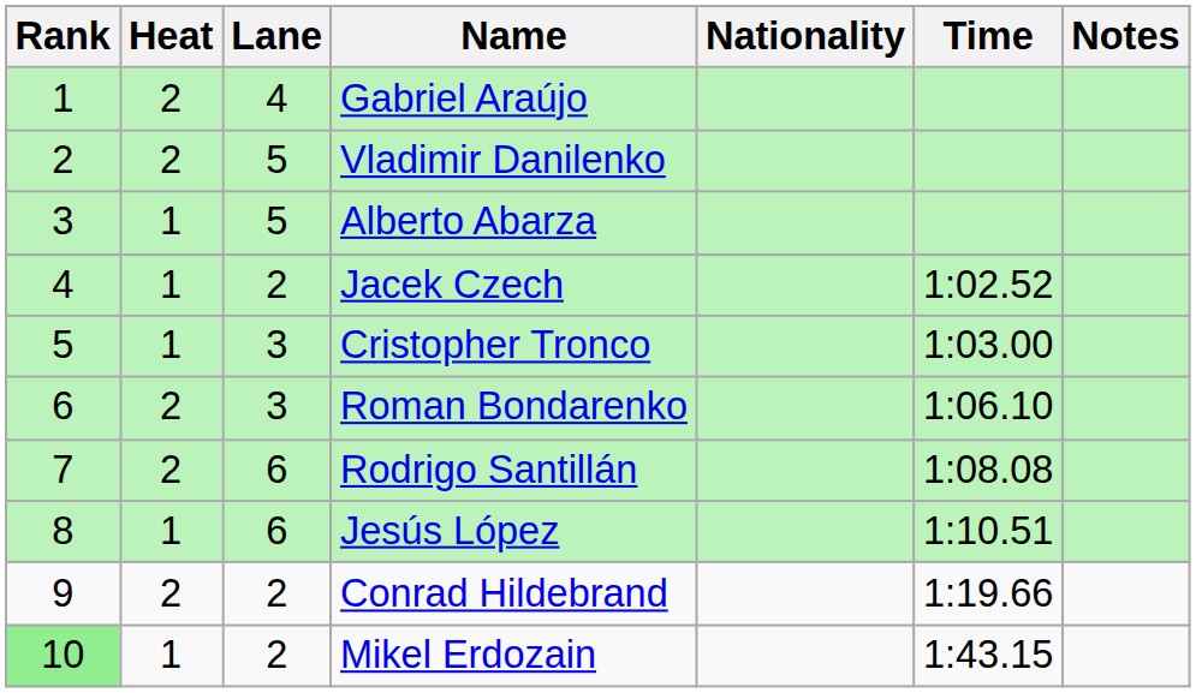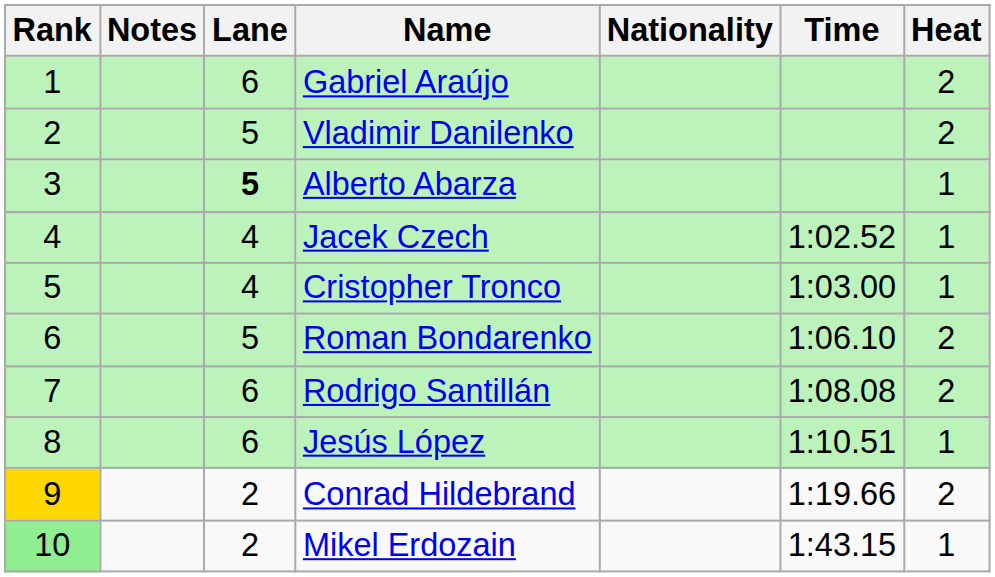 <table class="wikitable sortable" style="text-align:center">
 <tr>
 <th>Rank</th>
-<th>Heat</th>
+<th>Notes</th>
 <th>Lane</th>
 <th>Name</th>
 <th>Nationality</th>
 <th>Time</th>
-<th>Notes</th>
+<th>Heat</th>
 </tr>
 <tr bgcolor=bbf3bb>
 <td>1</td>
-<td>2</td>
-<td>4</td>
+<td></td>
+<td>6</td>
 <td align=left><a href='#'>Gabriel Araújo</a></td>
 <td align=left></td>
 <td></td>
-<td></td>
+<td>2</td>
 </tr>
 <tr bgcolor=bbf3bb>
 <td>2</td>
-<td>2</td>
+<td></td>
 <td>5</td>
 <td align=left><a href='#'>Vladimir Danilenko</a></td>
 <td align=left></td>
 <td></td>
-<td></td>
+<td>2</td>
 </tr>
 <tr bgcolor=bbf3bb>
 <td>3</td>
-<td>1</td>
-<td>5</td>
+<td></td>
+<td><strong>5</strong></td>
 <td align=left><a href='#'>Alberto Abarza</a></td>
 <td align=left></td>
 <td></td>
-<td></td>
+<td>1</td>
 </tr>
 <tr bgcolor=bbf3bb>
 <td>4</td>
-<td>1</td>
-<td>2</td>
+<td></td>
+<td>4</td>
 <td align=left><a href='#'>Jacek Czech</a></td>
 <td align=left></td>
 <td>1:02.52</td>
-<td></td>
+<td>1</td>
 </tr>
 <tr bgcolor=bbf3bb>
 <td>5</td>
-<td>1</td>
-<td>3</td>
+<td></td>
+<td>4</td>
 <td align=left><a href='#'>Cristopher Tronco</a></td>
 <td align=left></td>
 <td>1:03.00</td>
-<td></td>
+<td>1</td>
 </tr>
 <tr bgcolor=bbf3bb>
 <td>6</td>
-<td>2</td>
-<td>3</td>
+<td></td>
+<td>5</td>
 <td align=left><a href='#'>Roman Bondarenko</a></td>
 <td align=left></td>
 <td>1:06.10</td>
-<td></td>
+<td>2</td>
 </tr>
 <tr bgcolor=bbf3bb>
 <td>7</td>
-<td>2</td>
+<td></td>
 <td>6</td>
 <td align=left><a href='#'>Rodrigo Santillán</a></td>
 <td align=left></td>
 <td>1:08.08</td>
-<td></td>
+<td>2</td>
 </tr>
 <tr bgcolor=bbf3bb>
 <td>8</td>
-<td>1</td>
+<td></td>
 <td>6</td>
 <td align=left><a href='#'>Jesús López</a></td>
 <td align=left></td>
 <td>1:10.51</td>
-<td></td>
+<td>1</td>
 </tr>
 <tr>
-<td>9</td>
-<td>2</td>
+<td style="background: gold;">9</td>
+<td></td>
 <td>2</td>
 <td align=left><a href='#'>Conrad Hildebrand</a></td>
 <td align=left></td>
 <td>1:19.66</td>
-<td></td>
+<td>2</td>
 </tr>
 <tr>
 <td style="background: lightgreen;">10</td>
-<td>1</td>
+<td></td>
 <td>2</td>
 <td align=left><a href='#'>Mikel Erdozain</a></td>
 <td align=left></td>
 <td>1:43.15</td>
-<td></td>
+<td>1</td>
 </tr>
 </table>
